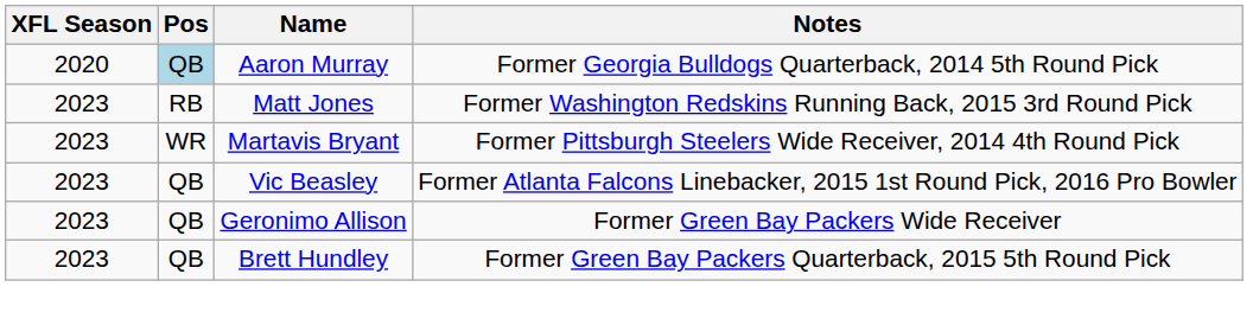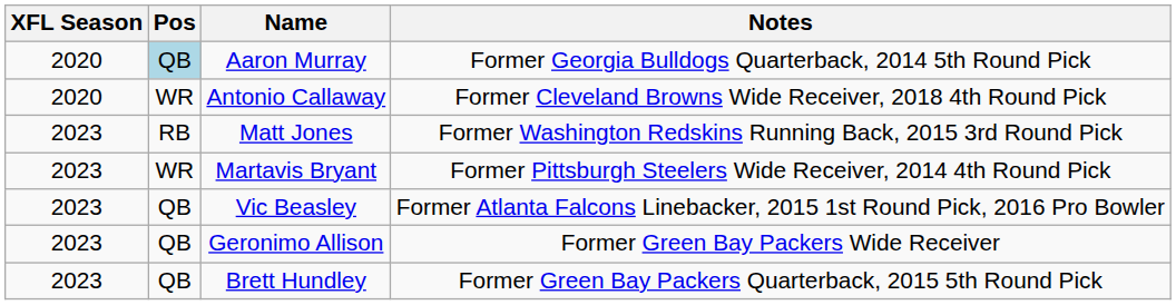 <table class="wikitable" style="text-align:center">
 <tr>
 <th>XFL Season</th>
 <th>Pos</th>
 <th>Name</th>
 <th>Notes</th>
 </tr>
 <tr>
 <td>2020</td>
 <td style="background: lightblue;">QB</td>
 <td><a href='#'>Aaron Murray</a></td>
 <td>Former <a href='#'>Georgia Bulldogs</a> Quarterback, 2014 5th Round Pick</td>
+</tr>
+<tr>
+<td>2020</td>
+<td>WR</td>
+<td><a href='#'>Antonio Callaway</a></td>
+<td>Former <a href='#'>Cleveland Browns</a> Wide Receiver, 2018 4th Round Pick</td>
 </tr>
 <tr>
 <td>2023</td>
 <td>RB</td>
 <td><a href='#'>Matt Jones</a></td>
 <td>Former <a href='#'>Washington Redskins</a> Running Back, 2015 3rd Round Pick</td>
 </tr>
 <tr>
 <td>2023</td>
 <td>WR</td>
 <td><a href='#'>Martavis Bryant</a></td>
 <td>Former <a href='#'>Pittsburgh Steelers</a> Wide Receiver, 2014 4th Round Pick</td>
 </tr>
 <tr>
 <td>2023</td>
 <td>QB</td>
 <td><a href='#'>Vic Beasley</a></td>
 <td>Former <a href='#'>Atlanta Falcons</a> Linebacker, 2015 1st Round Pick, 2016 Pro Bowler</td>
 </tr>
 <tr>
 <td>2023</td>
 <td>QB</td>
 <td><a href='#'>Geronimo Allison</a></td>
 <td>Former <a href='#'>Green Bay Packers</a> Wide Receiver</td>
 </tr>
 <tr>
 <td>2023</td>
 <td>QB</td>
 <td><a href='#'>Brett Hundley</a></td>
 <td>Former <a href='#'>Green Bay Packers</a> Quarterback, 2015 5th Round Pick</td>
 </tr>
 </table>
